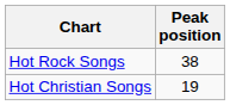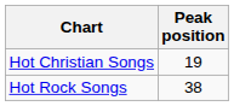 <table class="wikitable sortable">
 <tr>
 <th align="left">Chart</th>
 <th style="text-align:center;">Peak<br>position</th>
 </tr>
 <tr>
+<td align="left"><a href='#'>Hot Christian Songs</a></td>
+<td style="text-align:center;">19</td>
+</tr>
+<tr>
 <td align="left"><a href='#'>Hot Rock Songs</a></td>
 <td style="text-align:center;">38</td>
 </tr>
-<tr>
-<td align="left"><a href='#'>Hot Christian Songs</a></td>
-<td style="text-align:center;">19</td>
-</tr>
 </table>
